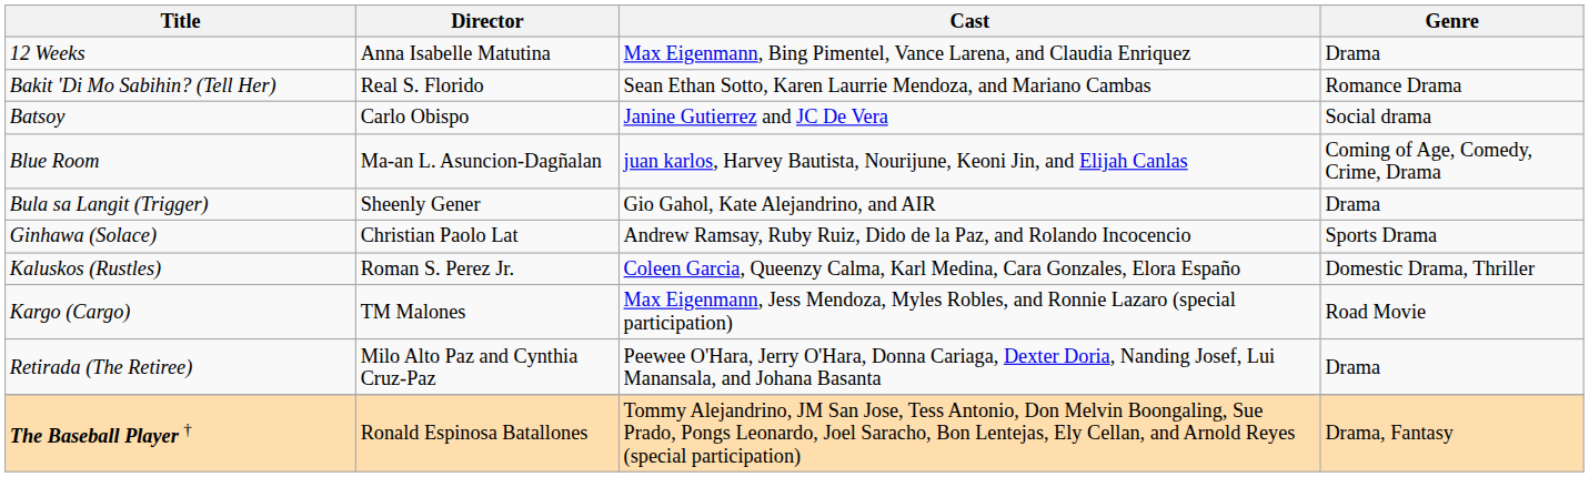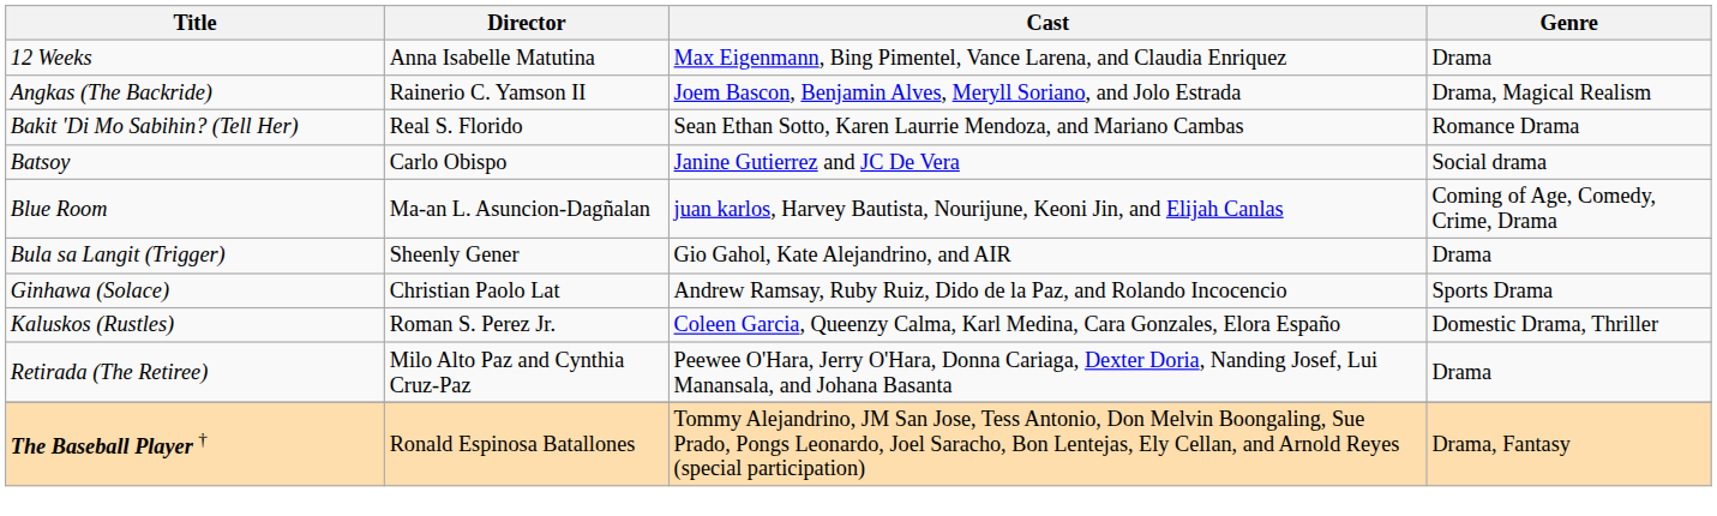 <table class="wikitable">
 <tr>
 <th style="width:20%;">Title</th>
 <th style="width:15%;">Director</th>
 <th style="width:40%;">Cast</th>
 <th style="width:15%;">Genre</th>
 </tr>
 <tr>
 <td><em>12 Weeks</em></td>
 <td>Anna Isabelle Matutina</td>
 <td><a href='#'>Max Eigenmann</a>, Bing Pimentel, Vance Larena, and Claudia Enriquez</td>
 <td>Drama</td>
+</tr>
+<tr>
+<td><em>Angkas (The Backride)</em></td>
+<td>Rainerio C. Yamson II</td>
+<td><a href='#'>Joem Bascon</a>, <a href='#'>Benjamin Alves</a>, <a href='#'>Meryll Soriano</a>, and Jolo Estrada</td>
+<td>Drama, Magical Realism</td>
 </tr>
 <tr>
 <td><em>Bakit 'Di Mo Sabihin? (Tell Her)</em></td>
 <td>Real S. Florido</td>
 <td>Sean Ethan Sotto, Karen Laurrie Mendoza, and Mariano Cambas</td>
 <td>Romance Drama</td>
 </tr>
 <tr>
 <td><em>Batsoy</em></td>
 <td>Carlo Obispo</td>
 <td><a href='#'>Janine Gutierrez</a> and <a href='#'>JC De Vera</a></td>
 <td>Social drama</td>
 </tr>
 <tr>
 <td><em>Blue Room</em></td>
 <td>Ma-an L. Asuncion-Dagñalan</td>
 <td><a href='#'>juan karlos</a>, Harvey Bautista, Nourijune, Keoni Jin, and <a href='#'>Elijah Canlas</a></td>
 <td>Coming of Age, Comedy, Crime, Drama</td>
 </tr>
 <tr>
 <td><em>Bula sa Langit (Trigger)</em></td>
 <td>Sheenly Gener</td>
 <td>Gio Gahol, Kate Alejandrino, and AIR</td>
 <td>Drama</td>
 </tr>
 <tr>
 <td><em>Ginhawa (Solace)</em></td>
 <td>Christian Paolo Lat</td>
 <td>Andrew Ramsay, Ruby Ruiz, Dido de la Paz, and Rolando Incocencio</td>
 <td>Sports Drama</td>
 </tr>
 <tr>
 <td><em>Kaluskos (Rustles)</em></td>
 <td>Roman S. Perez Jr.</td>
 <td><a href='#'>Coleen Garcia</a>, Queenzy Calma, Karl Medina, Cara Gonzales, Elora Españo</td>
 <td>Domestic Drama, Thriller</td>
 </tr>
 <tr>
-<td><em>Kargo (Cargo)</em></td>
-<td>TM Malones</td>
-<td><a href='#'>Max Eigenmann</a>, Jess Mendoza, Myles Robles, and Ronnie Lazaro (special participation)</td>
-<td>Road Movie</td>
-</tr>
-<tr>
 <td><em>Retirada (The Retiree)</em></td>
 <td>Milo Alto Paz and Cynthia Cruz-Paz</td>
 <td>Peewee O'Hara, Jerry O'Hara, Donna Cariaga, <a href='#'>Dexter Doria</a>, Nanding Josef, Lui Manansala, and Johana Basanta</td>
 <td>Drama</td>
 </tr>
 <tr>
 </tr>
 <tr style="background:#FFDEAD;">
 <td><strong><em>The Baseball Player</em></strong> <sup>†</sup></td>
 <td>Ronald Espinosa Batallones</td>
 <td>Tommy Alejandrino, JM San Jose, Tess Antonio, Don Melvin Boongaling, Sue Prado, Pongs Leonardo, Joel Saracho, Bon Lentejas, Ely Cellan, and Arnold Reyes (special participation)</td>
 <td>Drama, Fantasy</td>
 </tr>
 </table>
